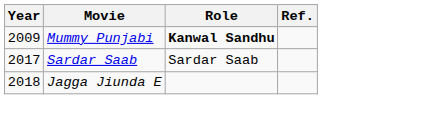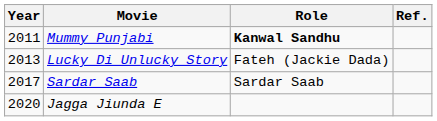 <table class="wikitable">
 <tr>
 <th>Year</th>
 <th>Movie</th>
 <th>Role</th>
 <th>Ref.</th>
 </tr>
 <tr>
-<td>2009</td>
+<td>2011</td>
 <td><em><a href='#'>Mummy Punjabi</a></em></td>
 <td><strong>Kanwal Sandhu</strong></td>
+<td></td>
+</tr>
+<tr>
+<td>2013</td>
+<td><em><a href='#'>Lucky Di Unlucky Story</a></em></td>
+<td>Fateh (Jackie Dada)</td>
 <td></td>
 </tr>
 <tr>
 <td>2017</td>
 <td><em><a href='#'>Sardar Saab</a></em></td>
 <td>Sardar Saab</td>
 <td></td>
 </tr>
 <tr>
-<td>2018</td>
+<td>2020</td>
 <td><em>Jagga Jiunda E</em></td>
 <td></td>
 <td></td>
 </tr>
 </table>
